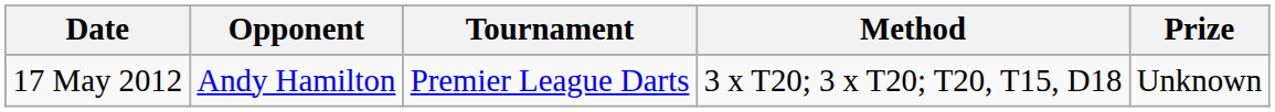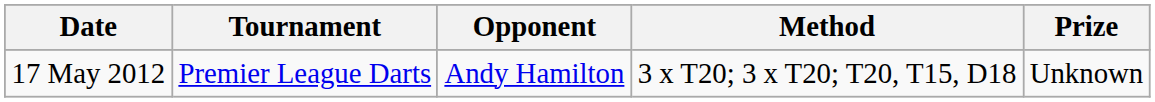 <table class="wikitable">
 <tr>
 <th>Date</th>
+<th>Tournament</th>
 <th>Opponent</th>
-<th>Tournament</th>
 <th>Method</th>
 <th>Prize</th>
 </tr>
 <tr>
 <td>17 May 2012</td>
+<td><a href='#'>Premier League Darts</a></td>
 <td> <a href='#'>Andy Hamilton</a></td>
-<td><a href='#'>Premier League Darts</a></td>
 <td>3 x T20; 3 x T20; T20, T15, D18</td>
 <td>Unknown</td>
 </tr>
 </table>
